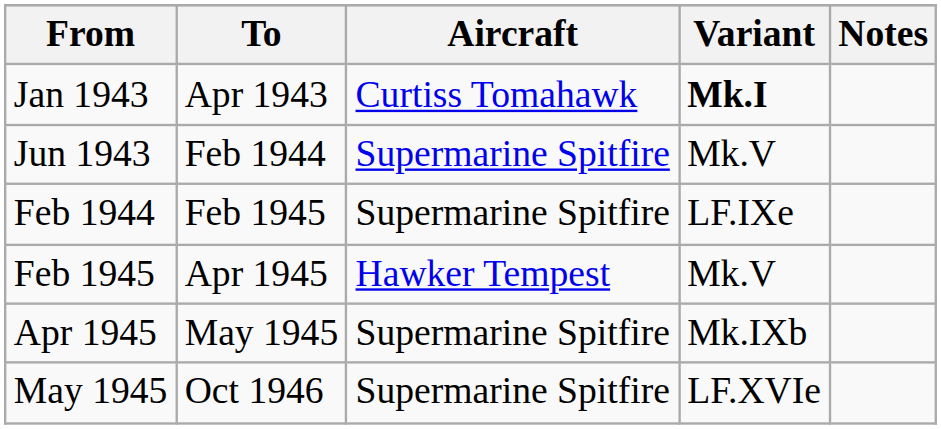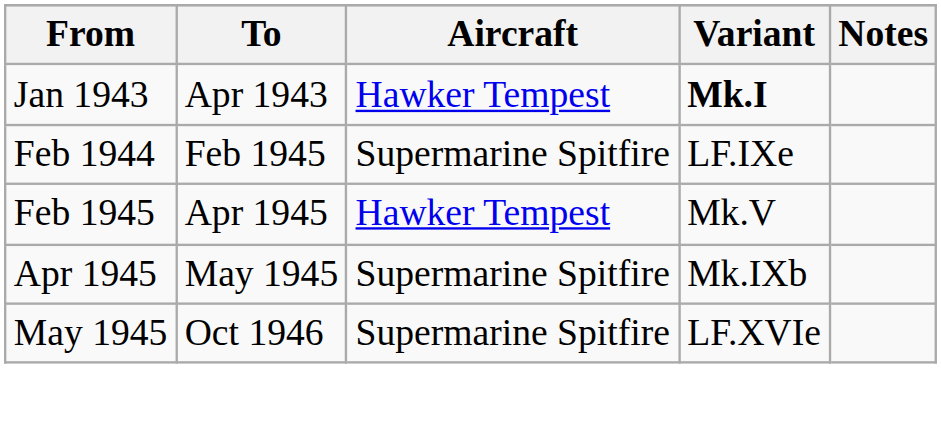 <table class="wikitable">
 <tr>
 </tr>
 <tr>
 <th>From</th>
 <th>To</th>
 <th>Aircraft</th>
 <th>Variant</th>
 <th>Notes</th>
 </tr>
 <tr>
 <td>Jan 1943</td>
 <td>Apr 1943</td>
-<td><a href='#'>Curtiss Tomahawk</a></td>
+<td><a href='#'>Hawker Tempest</a></td>
 <td><strong>Mk.I</strong></td>
-<td></td>
-</tr>
-<tr>
-<td>Jun 1943</td>
-<td>Feb 1944</td>
-<td><a href='#'>Supermarine Spitfire</a></td>
-<td>Mk.V</td>
 <td></td>
 </tr>
 <tr>
 <td>Feb 1944</td>
 <td>Feb 1945</td>
 <td>Supermarine Spitfire</td>
 <td>LF.IXe</td>
 <td></td>
 </tr>
 <tr>
 <td>Feb 1945</td>
 <td>Apr 1945</td>
 <td><a href='#'>Hawker Tempest</a></td>
 <td>Mk.V</td>
 <td></td>
 </tr>
 <tr>
 <td>Apr 1945</td>
 <td>May 1945</td>
 <td>Supermarine Spitfire</td>
 <td>Mk.IXb</td>
 <td></td>
 </tr>
 <tr>
 <td>May 1945</td>
 <td>Oct 1946</td>
 <td>Supermarine Spitfire</td>
 <td>LF.XVIe</td>
 <td></td>
 </tr>
 </table>
